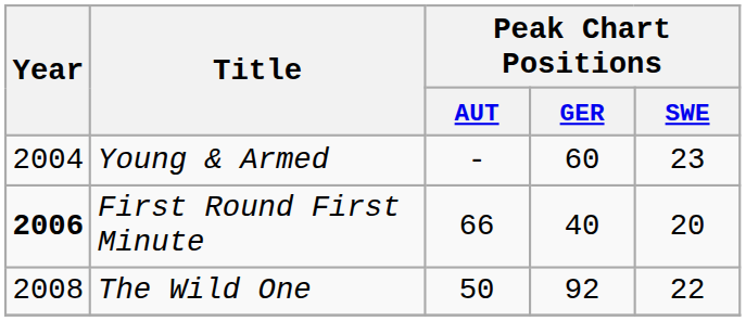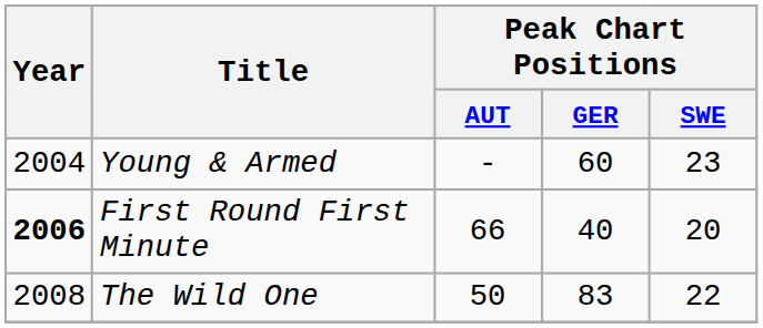 <table class="wikitable">
 <tr>
 <th width="28" rowspan="2"><strong>Year</strong></th>
 <th width="140" rowspan="2"><strong>Title</strong></th>
 <th colspan="8"><strong>Peak Chart Positions</strong></th>
 </tr>
 <tr>
 <th width="40"><small><a href='#'>AUT</a></small></th>
 <th width="40"><small><a href='#'>GER</a></small></th>
 <th width="40"><small><a href='#'>SWE</a></small></th>
 </tr>
 <tr>
 <td>2004</td>
 <td align="left"><em>Young & Armed</em></td>
 <td align="center">-</td>
 <td align="center">60</td>
 <td align="center">23</td>
 </tr>
 <tr>
 <td><strong>2006</strong></td>
 <td align="left"><em>First Round First Minute</em></td>
 <td align="center">66</td>
 <td align="center">40</td>
 <td align="center">20</td>
 </tr>
 <tr>
 <td>2008</td>
 <td align="left"><em>The Wild One</em></td>
 <td align="center">50</td>
-<td align="center">92</td>
+<td align="center">83</td>
 <td align="center">22</td>
 </tr>
 <tr>
 </tr>
 </table>
